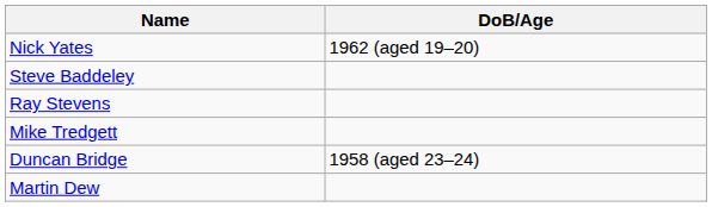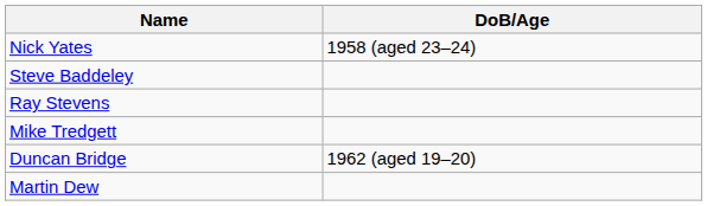 <table class="wikitable" style="width:600px; font-size:95%;">
 <tr>
 <th align="left">Name</th>
 <th align="left">DoB/Age</th>
 </tr>
 <tr>
 <td align="left"><a href='#'>Nick Yates</a></td>
-<td align="left">1962 (aged 19–20)</td>
+<td align="left">1958 (aged 23–24)</td>
 </tr>
 <tr>
 <td align="left"><a href='#'>Steve Baddeley</a></td>
 <td align="left"></td>
 </tr>
 <tr>
 <td align="left"><a href='#'>Ray Stevens</a></td>
 <td align="left"></td>
 </tr>
 <tr>
 <td align="left"><a href='#'>Mike Tredgett</a></td>
 <td align="left"></td>
 </tr>
 <tr>
 <td align="left"><a href='#'>Duncan Bridge</a></td>
-<td align="left">1958 (aged 23–24)</td>
+<td align="left">1962 (aged 19–20)</td>
 </tr>
 <tr>
 <td align="left"><a href='#'>Martin Dew</a></td>
 <td align="left"></td>
 </tr>
 </table>
